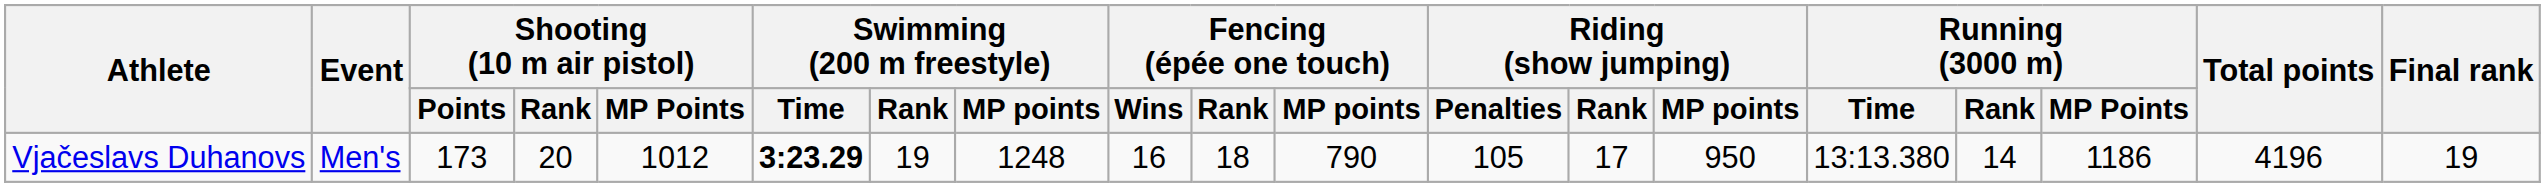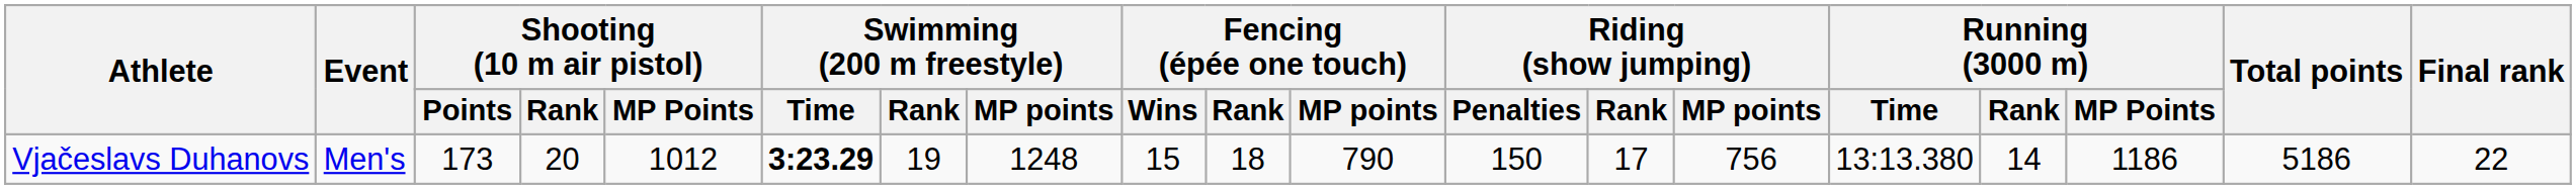 <table class="wikitable" style="font-size:90%">
 <tr>
 <th rowspan="2">Athlete</th>
 <th rowspan="2">Event</th>
 <th colspan=3>Shooting<br><span>(10 m air pistol)</span></th>
 <th colspan=3>Swimming<br><span>(200 m freestyle)</span></th>
 <th colspan=3>Fencing<br><span>(épée one touch)</span></th>
 <th colspan=3>Riding<br><span>(show jumping)</span></th>
 <th colspan=3>Running<br><span>(3000 m)</span></th>
 <th rowspan=2>Total points</th>
 <th rowspan=2>Final rank</th>
 </tr>
 <tr style="font-size:95%">
 <th>Points</th>
 <th>Rank</th>
 <th>MP Points</th>
 <th>Time</th>
 <th>Rank</th>
 <th>MP points</th>
 <th>Wins</th>
 <th>Rank</th>
 <th>MP points</th>
 <th>Penalties</th>
 <th>Rank</th>
 <th>MP points</th>
 <th>Time</th>
 <th>Rank</th>
 <th>MP Points</th>
 </tr>
 <tr align=center>
 <td align=left><a href='#'>Vjačeslavs Duhanovs</a></td>
 <td align=left><a href='#'>Men's</a></td>
 <td>173</td>
 <td>20</td>
 <td>1012</td>
 <td><strong>3:23.29</strong></td>
 <td>19</td>
 <td>1248</td>
-<td>16</td>
+<td>15</td>
 <td>18</td>
 <td>790</td>
-<td>105</td>
+<td>150</td>
 <td>17</td>
-<td>950</td>
+<td>756</td>
 <td>13:13.380</td>
 <td>14</td>
 <td>1186</td>
-<td>4196</td>
-<td>19</td>
+<td>5186</td>
+<td>22</td>
 </tr>
 </table>
